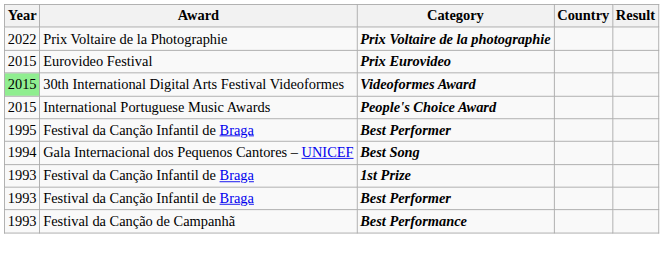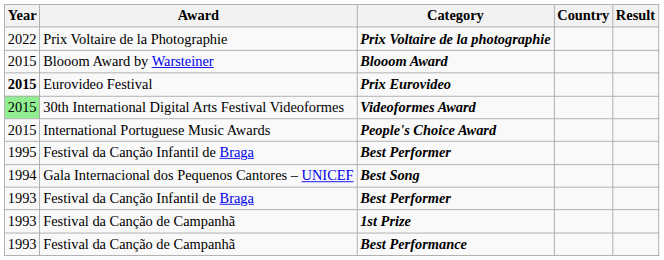 <table class="wikitable">
 <tr>
 <th>Year</th>
 <th>Award</th>
 <th>Category</th>
 <th>Country</th>
 <th>Result</th>
 </tr>
 <tr>
 <td>2022</td>
 <td>Prix Voltaire de la Photographie</td>
 <td><strong><em>Prix Voltaire de la photographie</em></strong></td>
 <td></td>
 <td></td>
 </tr>
 <tr>
 <td>2015</td>
+<td>Blooom Award by <a href='#'>Warsteiner</a></td>
+<td><strong><em>Blooom Award</em></strong></td>
+<td></td>
+<td></td>
+</tr>
+<tr>
+<td><strong>2015</strong></td>
 <td>Eurovideo Festival</td>
 <td><strong><em>Prix Eurovideo</em></strong></td>
 <td></td>
 <td></td>
 </tr>
 <tr>
 <td style="background: lightgreen;">2015</td>
 <td>30th International Digital Arts Festival Videoformes</td>
 <td><strong><em>Videoformes Award</em></strong></td>
 <td></td>
 <td></td>
 </tr>
 <tr>
 <td>2015</td>
 <td>International Portuguese Music Awards</td>
 <td><strong><em>People's Choice Award</em></strong></td>
 <td></td>
 <td></td>
 </tr>
 <tr>
 <td>1995</td>
 <td>Festival da Canção Infantil de <a href='#'>Braga</a></td>
 <td><strong><em>Best Performer</em></strong></td>
 <td></td>
 <td></td>
 </tr>
 <tr>
 <td>1994</td>
 <td>Gala Internacional dos Pequenos Cantores – <a href='#'>UNICEF</a></td>
 <td><strong><em>Best Song</em></strong></td>
 <td></td>
 <td></td>
 </tr>
 <tr>
 <td>1993</td>
 <td>Festival da Canção Infantil de <a href='#'>Braga</a></td>
-<td><strong><em>1st Prize</em></strong></td>
+<td><strong><em>Best Performer</em></strong></td>
 <td></td>
 <td></td>
 </tr>
 <tr>
 <td>1993</td>
-<td>Festival da Canção Infantil de <a href='#'>Braga</a></td>
-<td><strong><em>Best Performer</em></strong></td>
+<td>Festival da Canção de Campanhã</td>
+<td><strong><em>1st Prize</em></strong></td>
 <td></td>
 <td></td>
 </tr>
 <tr>
 <td>1993</td>
 <td>Festival da Canção de Campanhã</td>
 <td><strong><em>Best Performance</em></strong></td>
 <td></td>
 <td></td>
 </tr>
 </table>
